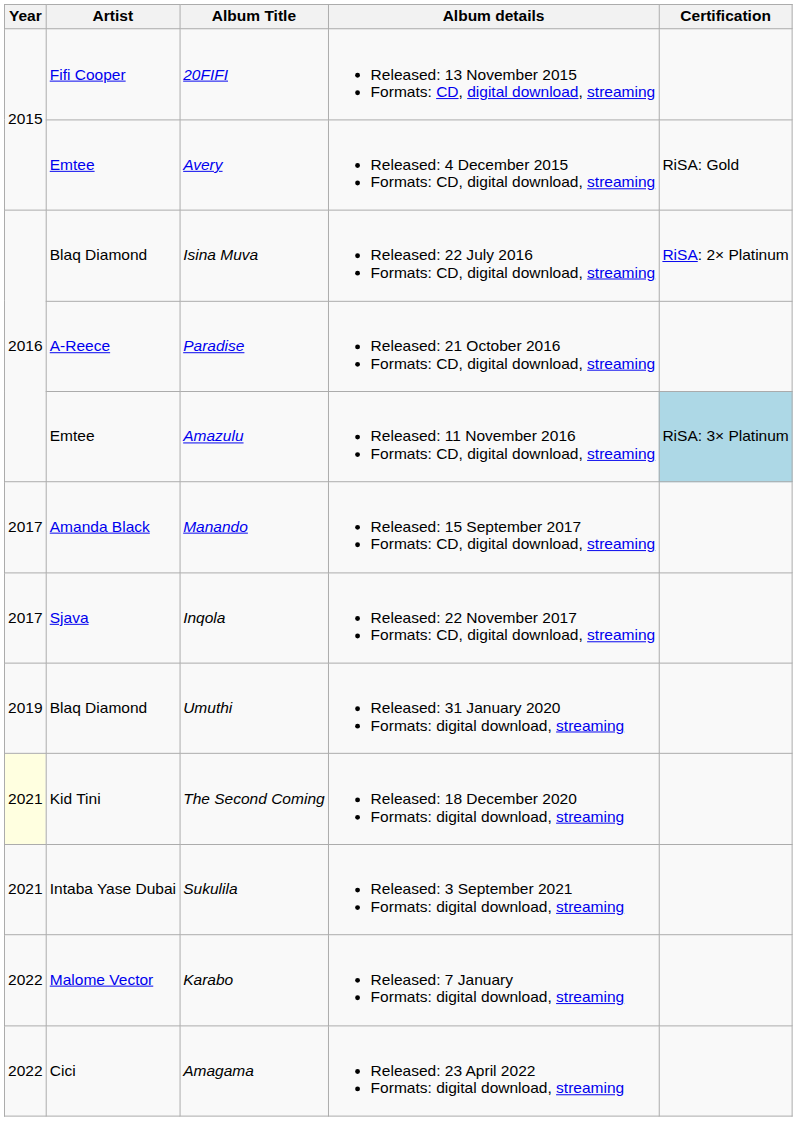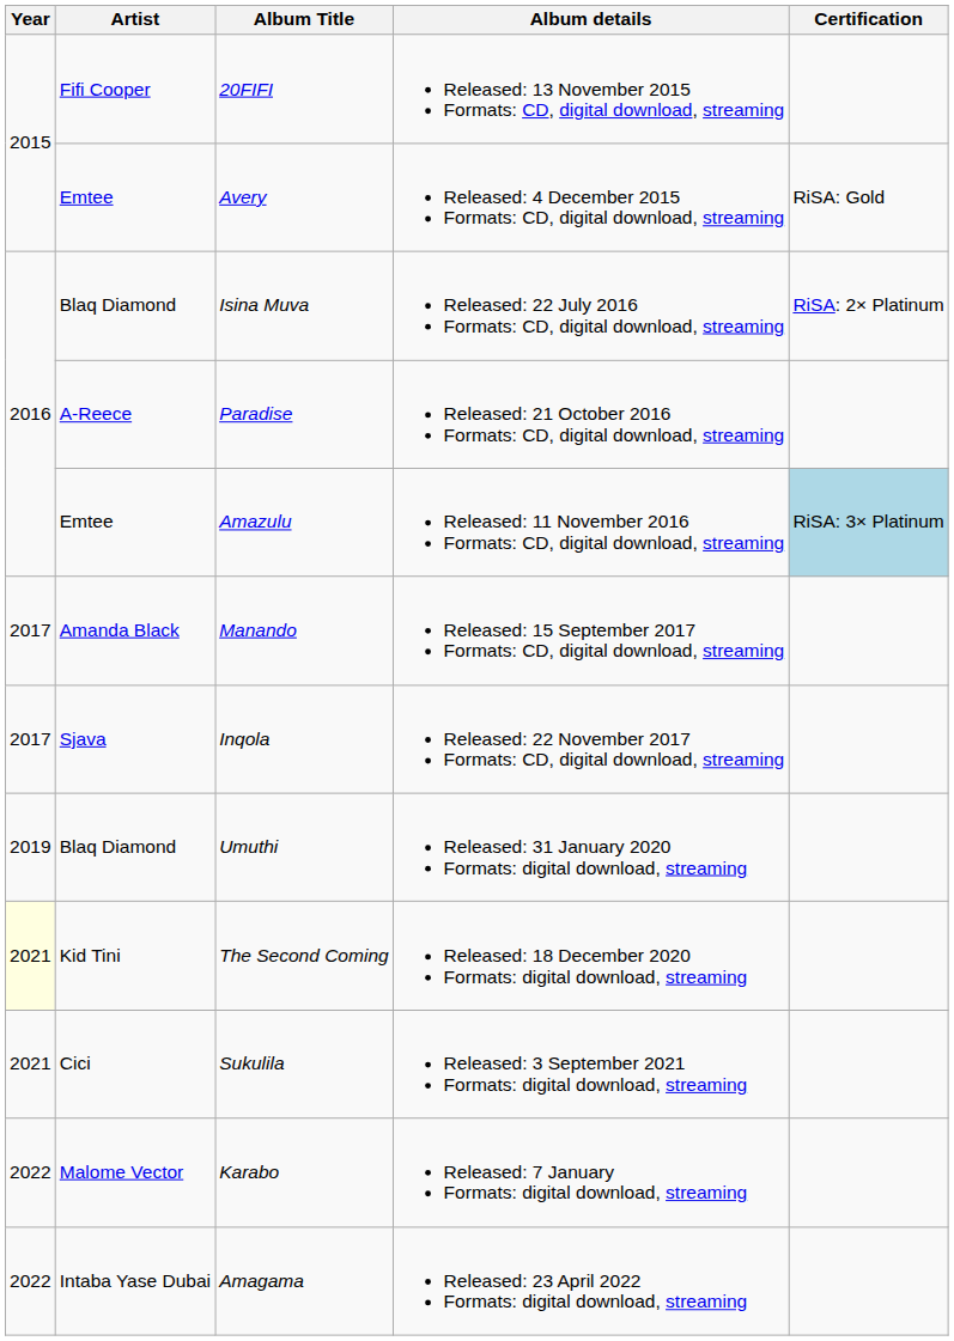 <table class="wikitable sortable">
 <tr>
 <th>Year</th>
 <th>Artist</th>
 <th>Album Title</th>
 <th class="unsortable">Album details</th>
 <th>Certification</th>
 </tr>
 <tr>
 <td style="text-align:center;" rowspan="2">2015</td>
 <td><a href='#'>Fifi Cooper</a></td>
 <td><em><a href='#'>20FIFI</a></em></td>
 <td><br><ul><li>Released: 13 November 2015</li><li>Formats: <a href='#'>CD</a>, <a href='#'>digital download</a>, <a href='#'>streaming</a></li></ul></td>
 <td></td>
 </tr>
 <tr>
 <td><a href='#'>Emtee</a></td>
 <td><em><a href='#'>Avery</a></em></td>
 <td><br><ul><li>Released: 4 December 2015</li><li>Formats: CD, digital download, <a href='#'>streaming</a></li></ul></td>
 <td>RiSA: Gold</td>
 </tr>
 <tr>
 <td rowspan="3">2016</td>
 <td>Blaq Diamond</td>
 <td><em>Isina Muva</em></td>
 <td><br><ul><li>Released: 22 July 2016</li><li>Formats: CD, digital download, <a href='#'>streaming</a></li></ul></td>
 <td><a href='#'>RiSA</a>: 2× Platinum</td>
 </tr>
 <tr>
 <td><a href='#'>A-Reece</a></td>
 <td><em><a href='#'>Paradise</a></em></td>
 <td><br><ul><li>Released: 21 October 2016</li><li>Formats: CD, digital download, <a href='#'>streaming</a></li></ul></td>
 <td></td>
 </tr>
 <tr>
 <td>Emtee</td>
 <td><em><a href='#'>Amazulu</a></em></td>
 <td><br><ul><li>Released: 11 November 2016</li><li>Formats: CD, digital download, <a href='#'>streaming</a></li></ul></td>
 <td style="background: lightblue;">RiSA: 3× Platinum</td>
 </tr>
 <tr>
 <td>2017</td>
 <td><a href='#'>Amanda Black</a></td>
 <td><em><a href='#'>Manando</a></em></td>
 <td><br><ul><li>Released: 15 September 2017</li><li>Formats: CD, digital download, <a href='#'>streaming</a></li></ul></td>
 <td></td>
 </tr>
 <tr>
 <td>2017</td>
 <td><a href='#'>Sjava</a></td>
 <td><em>Inqola</em></td>
 <td><br><ul><li>Released: 22 November 2017</li><li>Formats: CD, digital download, <a href='#'>streaming</a></li></ul></td>
 <td></td>
 </tr>
 <tr>
 <td>2019</td>
 <td>Blaq Diamond</td>
 <td><em>Umuthi</em></td>
 <td><br><ul><li>Released: 31 January 2020</li><li>Formats: digital download, <a href='#'>streaming</a></li></ul></td>
 <td></td>
 </tr>
 <tr>
 <td style="background: lightyellow;">2021</td>
 <td>Kid Tini</td>
 <td><em>The Second Coming</em></td>
 <td><br><ul><li>Released: 18 December 2020</li><li>Formats: digital download, <a href='#'>streaming</a></li></ul></td>
 <td></td>
 </tr>
 <tr>
 <td>2021</td>
-<td>Intaba Yase Dubai</td>
+<td>Cici</td>
 <td><em>Sukulila</em></td>
 <td><br><ul><li>Released: 3 September 2021</li><li>Formats: digital download, <a href='#'>streaming</a></li></ul></td>
 <td></td>
 </tr>
 <tr>
 <td>2022</td>
 <td><a href='#'>Malome Vector</a></td>
 <td><em>Karabo</em></td>
 <td><br><ul><li>Released: 7 January </li><li>Formats: digital download, <a href='#'>streaming</a></li></ul></td>
 <td></td>
 </tr>
 <tr>
 <td>2022</td>
-<td>Cici</td>
+<td>Intaba Yase Dubai</td>
 <td><em>Amagama</em></td>
 <td><br><ul><li>Released: 23 April 2022</li><li>Formats: digital download, <a href='#'>streaming</a></li></ul></td>
 <td></td>
 </tr>
 </table>
